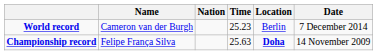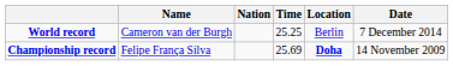 <table class=wikitable style=text-align:center>
 <tr>
 <th></th>
 <th>Name</th>
 <th>Nation</th>
 <th>Time</th>
 <th>Location</th>
 <th>Date</th>
 </tr>
 <tr>
 <td><strong><a href='#'>World record</a></strong></td>
 <td align=left><a href='#'>Cameron van der Burgh</a></td>
 <td align=left></td>
-<td align=left>25.23</td>
+<td align=left>25.25</td>
 <td><a href='#'>Berlin</a></td>
 <td>7 December 2014</td>
 </tr>
 <tr>
 <td><strong><a href='#'>Championship record</a></strong></td>
 <td align=left><a href='#'>Felipe França Silva</a></td>
 <td align=left></td>
-<td align=left>25.63</td>
+<td align=left>25.69</td>
 <td><strong><a href='#'>Doha</a></strong></td>
 <td>14 November 2009</td>
 </tr>
 </table>
